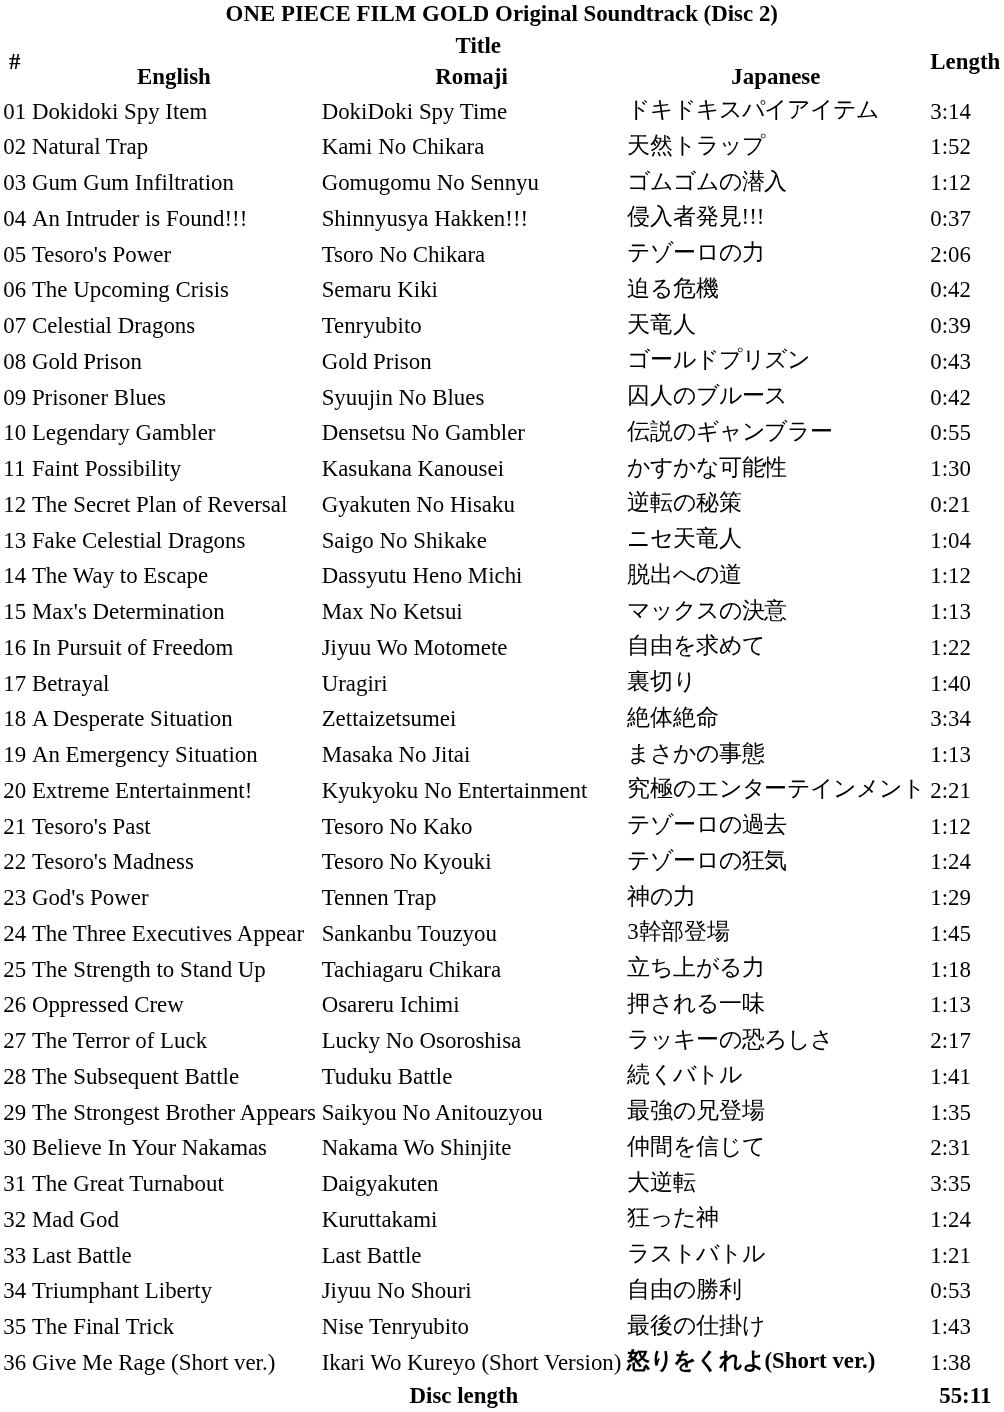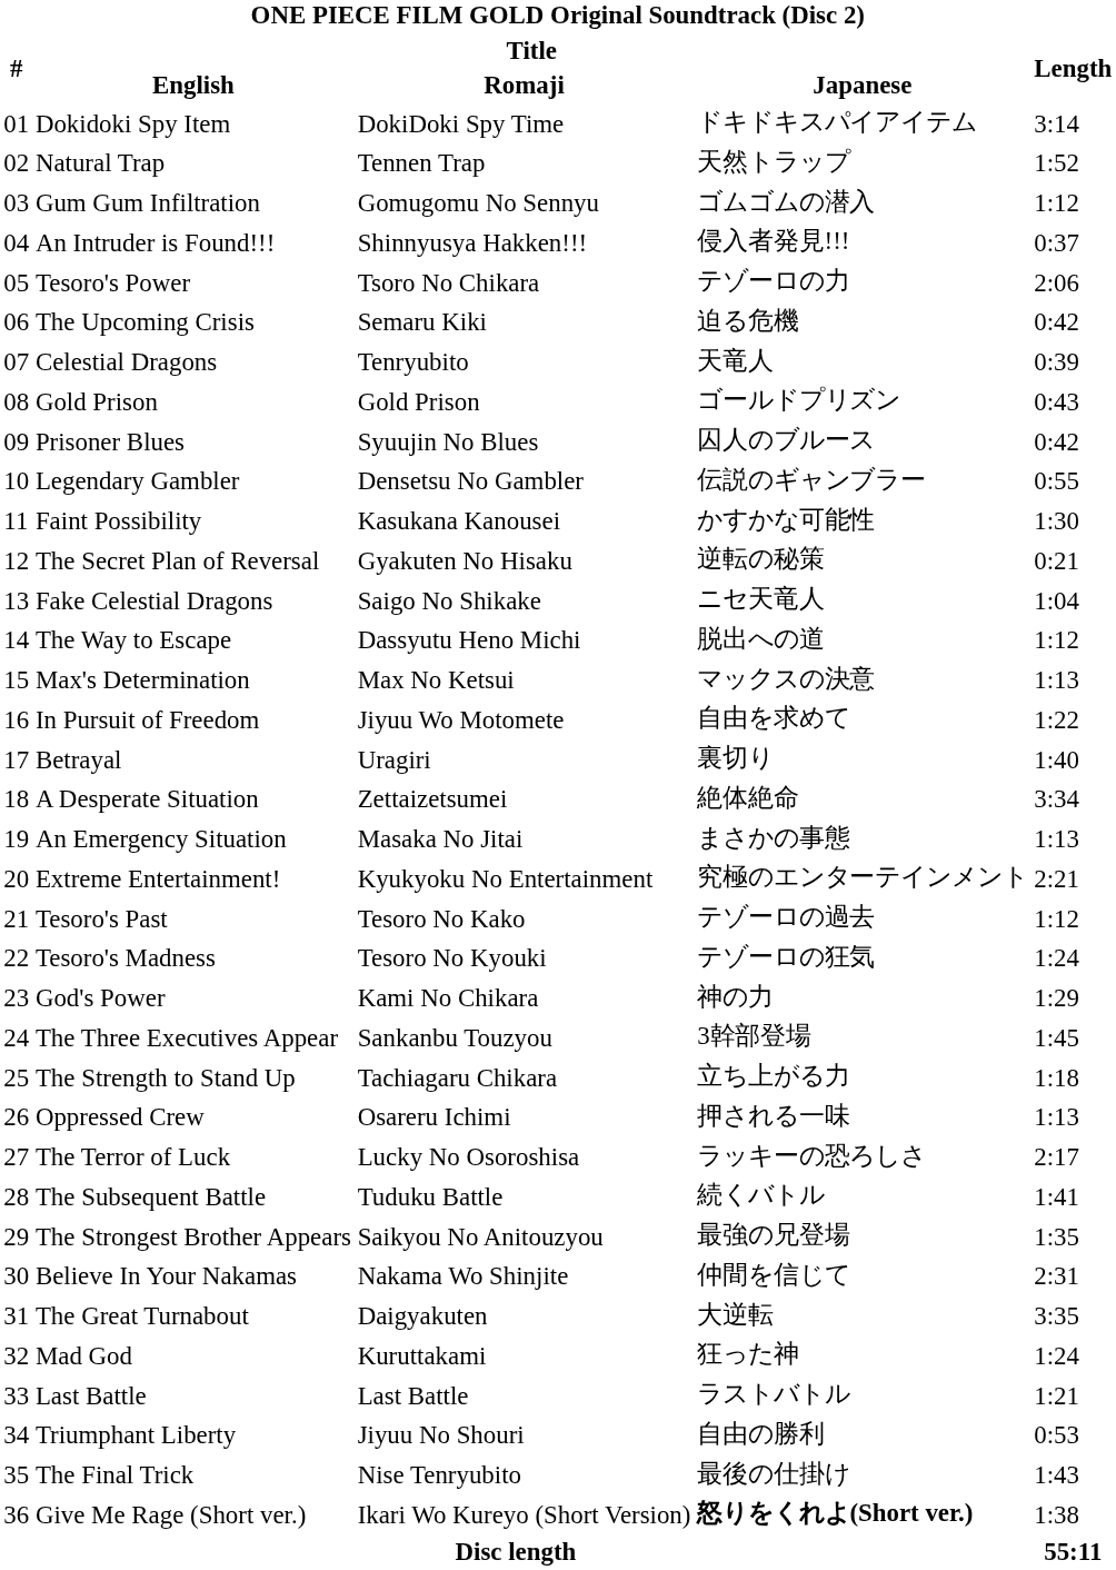 <table class="mw-collapsible mw-collapsed">
 <tr>
 <th colspan="5">ONE PIECE FILM GOLD Original Soundtrack (Disc 2)</th>
 </tr>
 <tr>
 <th rowspan="2">#</th>
 <th colspan="3">Title</th>
 <th rowspan="2">Length</th>
 </tr>
 <tr>
 <th>English</th>
 <th>Romaji</th>
 <th>Japanese</th>
 </tr>
 <tr>
 <td>01</td>
 <td>Dokidoki Spy Item</td>
 <td>DokiDoki Spy Time</td>
 <td>ドキドキスパイアイテム</td>
 <td>3:14</td>
 </tr>
 <tr>
 <td>02</td>
 <td>Natural Trap</td>
-<td>Kami No Chikara</td>
+<td>Tennen Trap</td>
 <td>天然トラップ</td>
 <td>1:52</td>
 </tr>
 <tr>
 <td>03</td>
 <td>Gum Gum Infiltration</td>
 <td>Gomugomu No Sennyu</td>
 <td>ゴムゴムの潜入</td>
 <td>1:12</td>
 </tr>
 <tr>
 <td>04</td>
 <td>An Intruder is Found!!!</td>
 <td>Shinnyusya Hakken!!!</td>
 <td>侵入者発見!!!</td>
 <td>0:37</td>
 </tr>
 <tr>
 <td>05</td>
 <td>Tesoro's Power</td>
 <td>Tsoro No Chikara</td>
 <td>テゾーロの力</td>
 <td>2:06</td>
 </tr>
 <tr>
 <td>06</td>
 <td>The Upcoming Crisis</td>
 <td>Semaru Kiki</td>
 <td>迫る危機</td>
 <td>0:42</td>
 </tr>
 <tr>
 <td>07</td>
 <td>Celestial Dragons</td>
 <td>Tenryubito</td>
 <td>天竜人</td>
 <td>0:39</td>
 </tr>
 <tr>
 <td>08</td>
 <td>Gold Prison</td>
 <td>Gold Prison</td>
 <td>ゴールドプリズン</td>
 <td>0:43</td>
 </tr>
 <tr>
 <td>09</td>
 <td>Prisoner Blues</td>
 <td>Syuujin No Blues</td>
 <td>囚人のブルース</td>
 <td>0:42</td>
 </tr>
 <tr>
 <td>10</td>
 <td>Legendary Gambler</td>
 <td>Densetsu No Gambler</td>
 <td>伝説のギャンブラー</td>
 <td>0:55</td>
 </tr>
 <tr>
 <td>11</td>
 <td>Faint Possibility</td>
 <td>Kasukana Kanousei</td>
 <td>かすかな可能性</td>
 <td>1:30</td>
 </tr>
 <tr>
 <td>12</td>
 <td>The Secret Plan of Reversal</td>
 <td>Gyakuten No Hisaku</td>
 <td>逆転の秘策</td>
 <td>0:21</td>
 </tr>
 <tr>
 <td>13</td>
 <td>Fake Celestial Dragons</td>
 <td>Saigo No Shikake</td>
 <td>ニセ天竜人</td>
 <td>1:04</td>
 </tr>
 <tr>
 <td>14</td>
 <td>The Way to Escape</td>
 <td>Dassyutu Heno Michi</td>
 <td>脱出への道</td>
 <td>1:12</td>
 </tr>
 <tr>
 <td>15</td>
 <td>Max's Determination</td>
 <td>Max No Ketsui</td>
 <td>マックスの決意</td>
 <td>1:13</td>
 </tr>
 <tr>
 <td>16</td>
 <td>In Pursuit of Freedom</td>
 <td>Jiyuu Wo Motomete</td>
 <td>自由を求めて</td>
 <td>1:22</td>
 </tr>
 <tr>
 <td>17</td>
 <td>Betrayal</td>
 <td>Uragiri</td>
 <td>裏切り</td>
 <td>1:40</td>
 </tr>
 <tr>
 <td>18</td>
 <td>A Desperate Situation</td>
 <td>Zettaizetsumei</td>
 <td>絶体絶命</td>
 <td>3:34</td>
 </tr>
 <tr>
 <td>19</td>
 <td>An Emergency Situation</td>
 <td>Masaka No Jitai</td>
 <td>まさかの事態</td>
 <td>1:13</td>
 </tr>
 <tr>
 <td>20</td>
 <td>Extreme Entertainment!</td>
 <td>Kyukyoku No Entertainment</td>
 <td>究極のエンターテインメント</td>
 <td>2:21</td>
 </tr>
 <tr>
 <td>21</td>
 <td>Tesoro's Past</td>
 <td>Tesoro No Kako</td>
 <td>テゾーロの過去</td>
 <td>1:12</td>
 </tr>
 <tr>
 <td>22</td>
 <td>Tesoro's Madness</td>
 <td>Tesoro No Kyouki</td>
 <td>テゾーロの狂気</td>
 <td>1:24</td>
 </tr>
 <tr>
 <td>23</td>
 <td>God's Power</td>
-<td>Tennen Trap</td>
+<td>Kami No Chikara</td>
 <td>神の力</td>
 <td>1:29</td>
 </tr>
 <tr>
 <td>24</td>
 <td>The Three Executives Appear</td>
 <td>Sankanbu Touzyou</td>
 <td>3幹部登場</td>
 <td>1:45</td>
 </tr>
 <tr>
 <td>25</td>
 <td>The Strength to Stand Up</td>
 <td>Tachiagaru Chikara</td>
 <td>立ち上がる力</td>
 <td>1:18</td>
 </tr>
 <tr>
 <td>26</td>
 <td>Oppressed Crew</td>
 <td>Osareru Ichimi</td>
 <td>押される一味</td>
 <td>1:13</td>
 </tr>
 <tr>
 <td>27</td>
 <td>The Terror of Luck</td>
 <td>Lucky No Osoroshisa</td>
 <td>ラッキーの恐ろしさ</td>
 <td>2:17</td>
 </tr>
 <tr>
 <td>28</td>
 <td>The Subsequent Battle</td>
 <td>Tuduku Battle</td>
 <td>続くバトル</td>
 <td>1:41</td>
 </tr>
 <tr>
 <td>29</td>
 <td>The Strongest Brother Appears</td>
 <td>Saikyou No Anitouzyou</td>
 <td>最強の兄登場</td>
 <td>1:35</td>
 </tr>
 <tr>
 <td>30</td>
 <td>Believe In Your Nakamas</td>
 <td>Nakama Wo Shinjite</td>
 <td>仲間を信じて</td>
 <td>2:31</td>
 </tr>
 <tr>
 <td>31</td>
 <td>The Great Turnabout</td>
 <td>Daigyakuten</td>
 <td>大逆転</td>
 <td>3:35</td>
 </tr>
 <tr>
 <td>32</td>
 <td>Mad God</td>
 <td>Kuruttakami</td>
 <td>狂った神</td>
 <td>1:24</td>
 </tr>
 <tr>
 <td>33</td>
 <td>Last Battle</td>
 <td>Last Battle</td>
 <td>ラストバトル</td>
 <td>1:21</td>
 </tr>
 <tr>
 <td>34</td>
 <td>Triumphant Liberty</td>
 <td>Jiyuu No Shouri</td>
 <td>自由の勝利</td>
 <td>0:53</td>
 </tr>
 <tr>
 <td>35</td>
 <td>The Final Trick</td>
 <td>Nise Tenryubito</td>
 <td>最後の仕掛け</td>
 <td>1:43</td>
 </tr>
 <tr>
 <td>36</td>
 <td>Give Me Rage (Short ver.)</td>
 <td>Ikari Wo Kureyo (Short Version)</td>
 <td><strong>怒りをくれよ(Short ver.)</strong></td>
 <td>1:38<br></td>
 </tr>
 <tr>
 <th colspan="4">Disc length</th>
 <th>55:11</th>
 </tr>
 </table>
